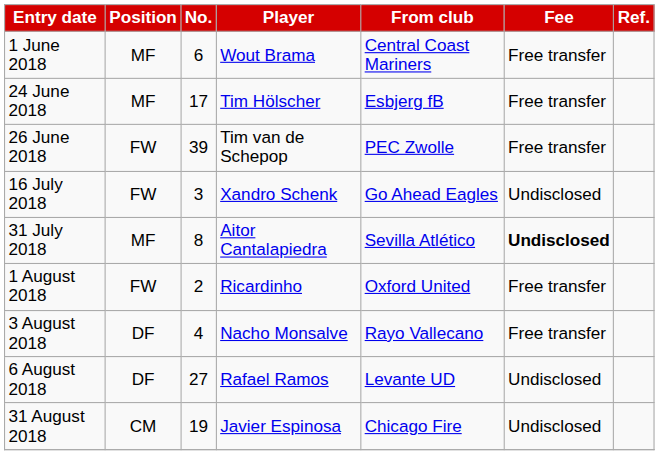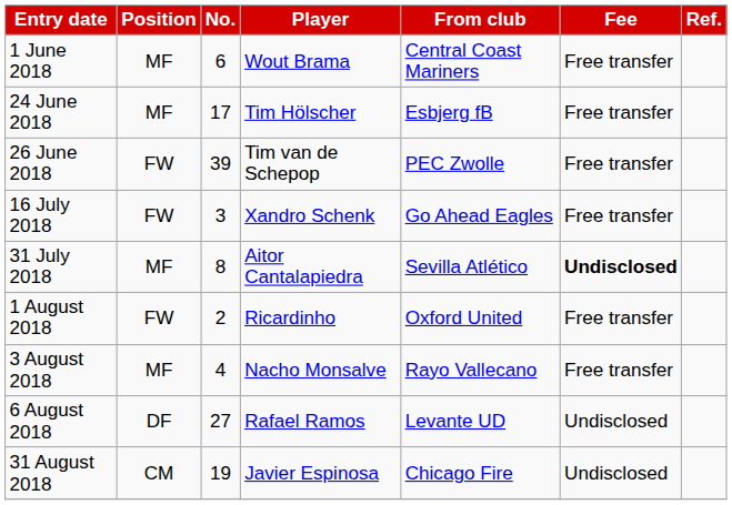 <table class="wikitable sortable">
 <tr>
 <th style="background:#d50000; color:white;"><strong>Entry date</strong></th>
 <th style="background:#d50000; color:white;"><strong>Position</strong></th>
 <th style="background:#d50000; color:white;"><strong>No.</strong></th>
 <th style="background:#d50000; color:white;"><strong>Player</strong></th>
 <th style="background:#d50000; color:white;"><strong>From club</strong></th>
 <th style="background:#d50000; color:white;"><strong>Fee</strong></th>
 <th style="background:#d50000; color:white;"><strong>Ref.</strong></th>
 </tr>
 <tr>
 <td>1 June 2018</td>
 <td style="text-align:center;">MF</td>
 <td style="text-align:center;">6</td>
 <td style="text-align:left;"> <a href='#'>Wout Brama</a></td>
 <td style="text-align:left;"> <a href='#'>Central Coast Mariners</a></td>
 <td>Free transfer</td>
 <td></td>
 </tr>
 <tr>
 <td>24 June 2018</td>
 <td style="text-align:center;">MF</td>
 <td style="text-align:center;">17</td>
 <td style="text-align:left;"> <a href='#'>Tim Hölscher</a></td>
 <td style="text-align:left;"> <a href='#'>Esbjerg fB</a></td>
 <td>Free transfer</td>
 <td></td>
 </tr>
 <tr>
 <td>26 June 2018</td>
 <td style="text-align:center;">FW</td>
 <td style="text-align:center;">39</td>
 <td style="text-align:left;"> Tim van de Schepop</td>
 <td style="text-align:left;"> <a href='#'>PEC Zwolle</a></td>
 <td>Free transfer</td>
 <td></td>
 </tr>
 <tr>
 <td>16 July 2018</td>
 <td style="text-align:center;">FW</td>
 <td style="text-align:center;">3</td>
 <td style="text-align:left;"> <a href='#'>Xandro Schenk</a></td>
 <td style="text-align:left;"> <a href='#'>Go Ahead Eagles</a></td>
-<td>Undisclosed</td>
+<td>Free transfer</td>
 <td></td>
 </tr>
 <tr>
 <td>31 July 2018</td>
 <td style="text-align:center;">MF</td>
 <td style="text-align:center;">8</td>
 <td style="text-align:left;"> <a href='#'>Aitor Cantalapiedra</a></td>
 <td style="text-align:left;"> <a href='#'>Sevilla Atlético</a></td>
 <td><strong>Undisclosed</strong></td>
 <td></td>
 </tr>
 <tr>
 <td>1 August 2018</td>
 <td style="text-align:center;">FW</td>
 <td style="text-align:center;">2</td>
 <td style="text-align:left;"> <a href='#'>Ricardinho</a></td>
 <td style="text-align:left;"> <a href='#'>Oxford United</a></td>
 <td>Free transfer</td>
 <td></td>
 </tr>
 <tr>
 <td>3 August 2018</td>
-<td style="text-align:center;">DF</td>
+<td style="text-align:center;">MF</td>
 <td style="text-align:center;">4</td>
 <td style="text-align:left;"> <a href='#'>Nacho Monsalve</a></td>
 <td style="text-align:left;"> <a href='#'>Rayo Vallecano</a></td>
 <td>Free transfer</td>
 <td></td>
 </tr>
 <tr>
 <td>6 August 2018</td>
 <td style="text-align:center;">DF</td>
 <td style="text-align:center;">27</td>
 <td style="text-align:left;"> <a href='#'>Rafael Ramos</a></td>
 <td style="text-align:left;"> <a href='#'>Levante UD</a></td>
 <td>Undisclosed</td>
 <td></td>
 </tr>
 <tr>
 <td>31 August 2018</td>
 <td style="text-align:center;">CM</td>
 <td style="text-align:center;">19</td>
 <td style="text-align:left;"> <a href='#'>Javier Espinosa</a></td>
 <td style="text-align:left;"> <a href='#'>Chicago Fire</a></td>
 <td>Undisclosed</td>
 <td></td>
 </tr>
 <tr>
 </tr>
 </table>
